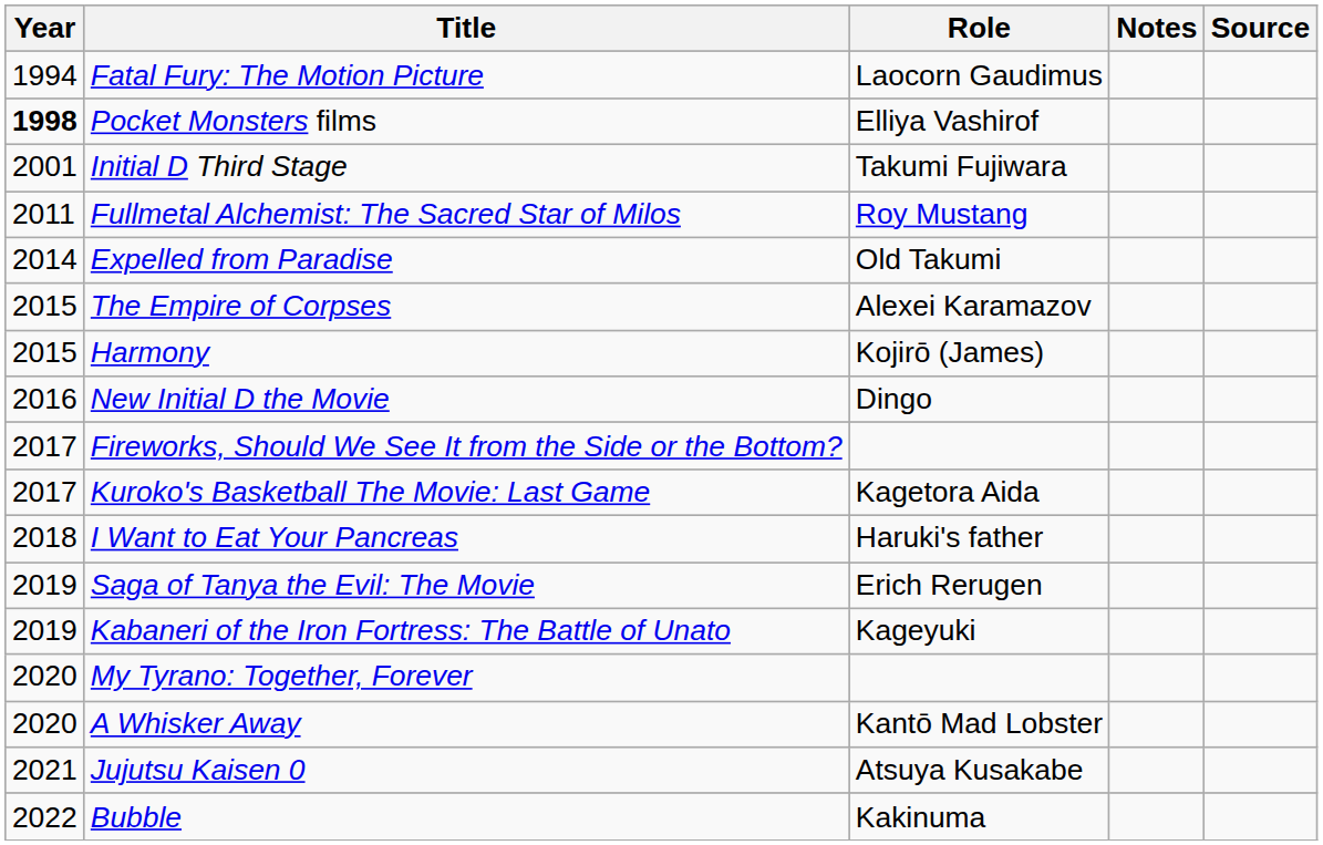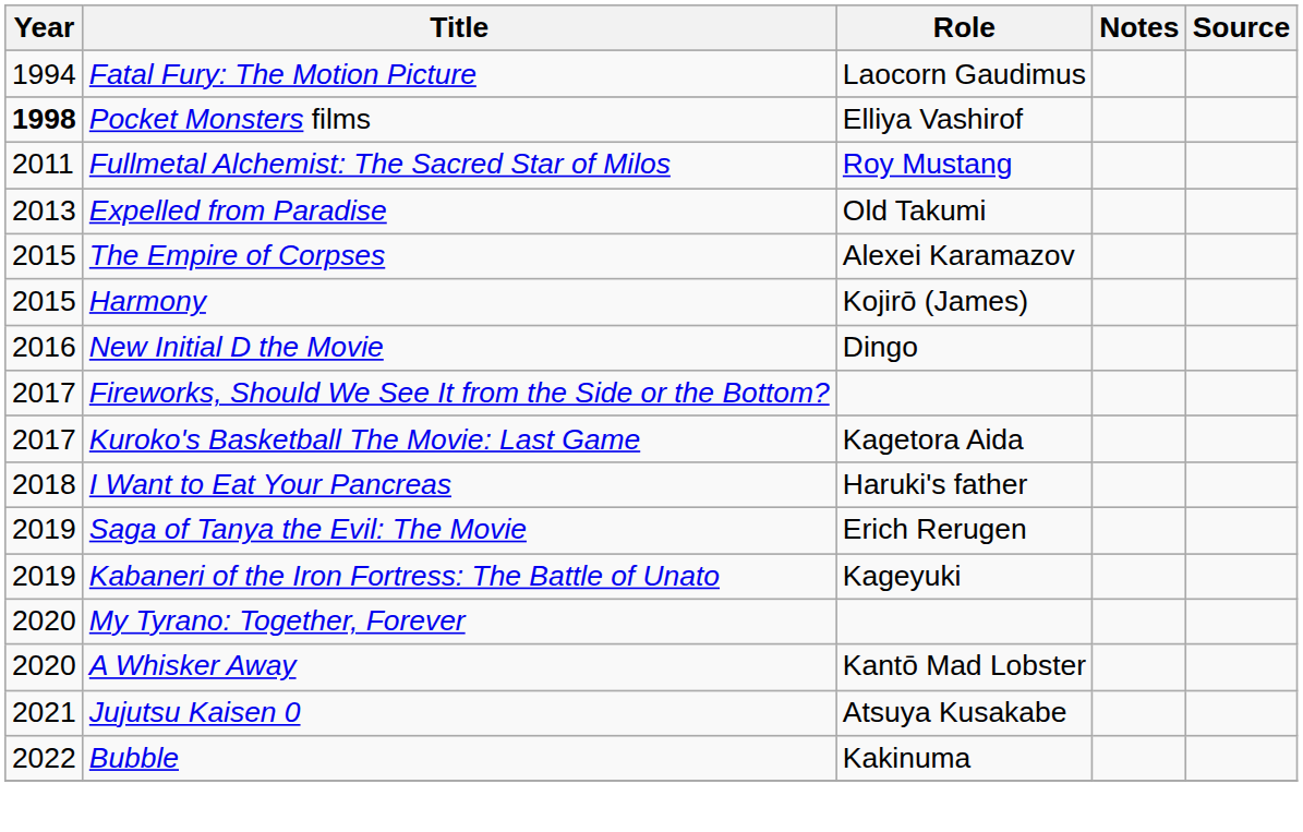 <table class="wikitable sortable">
 <tr>
 <th>Year</th>
 <th>Title</th>
 <th>Role</th>
 <th>Notes</th>
 <th>Source</th>
 </tr>
 <tr>
 <td>1994</td>
 <td><em><a href='#'>Fatal Fury: The Motion Picture</a></em></td>
 <td>Laocorn Gaudimus</td>
 <td></td>
 <td></td>
 </tr>
 <tr>
 <td><strong>1998</strong></td>
 <td><em><a href='#'>Pocket Monsters</a></em> films</td>
 <td>Elliya Vashirof</td>
 <td></td>
 <td></td>
 </tr>
 <tr>
-<td>2001</td>
-<td><em><a href='#'>Initial D</a> Third Stage</em></td>
-<td>Takumi Fujiwara</td>
-<td></td>
-<td></td>
-</tr>
-<tr>
 <td>2011</td>
 <td><em><a href='#'>Fullmetal Alchemist: The Sacred Star of Milos</a></em></td>
 <td><a href='#'>Roy Mustang</a></td>
 <td></td>
 <td></td>
 </tr>
 <tr>
-<td>2014</td>
+<td>2013</td>
 <td><em><a href='#'>Expelled from Paradise</a></em></td>
 <td>Old Takumi</td>
 <td></td>
 <td></td>
 </tr>
 <tr>
 <td>2015</td>
 <td><em><a href='#'>The Empire of Corpses</a></em></td>
 <td>Alexei Karamazov</td>
 <td></td>
 <td></td>
 </tr>
 <tr>
 <td>2015</td>
 <td><em><a href='#'>Harmony</a></em></td>
 <td>Kojirō (James)</td>
 <td></td>
 <td></td>
 </tr>
 <tr>
 <td>2016</td>
 <td><em><a href='#'>New Initial D the Movie</a></em></td>
 <td>Dingo</td>
 <td></td>
 <td></td>
 </tr>
 <tr>
 <td>2017</td>
 <td><em><a href='#'>Fireworks, Should We See It from the Side or the Bottom?</a></em></td>
 <td></td>
 <td></td>
 <td></td>
 </tr>
 <tr>
 <td>2017</td>
 <td><em><a href='#'>Kuroko's Basketball The Movie: Last Game</a></em></td>
 <td>Kagetora Aida</td>
 <td></td>
 <td></td>
 </tr>
 <tr>
 <td>2018</td>
 <td><em><a href='#'>I Want to Eat Your Pancreas</a></em></td>
 <td>Haruki's father</td>
 <td></td>
 <td></td>
 </tr>
 <tr>
 <td>2019</td>
 <td><em><a href='#'>Saga of Tanya the Evil: The Movie</a></em></td>
 <td>Erich Rerugen</td>
 <td></td>
 <td></td>
 </tr>
 <tr>
 <td>2019</td>
 <td><em><a href='#'>Kabaneri of the Iron Fortress: The Battle of Unato</a></em></td>
 <td>Kageyuki</td>
 <td></td>
 <td></td>
 </tr>
 <tr>
 <td>2020</td>
 <td><em><a href='#'>My Tyrano: Together, Forever</a></em></td>
 <td></td>
 <td></td>
 <td></td>
 </tr>
 <tr>
 <td>2020</td>
 <td><em><a href='#'>A Whisker Away</a></em></td>
 <td>Kantō Mad Lobster</td>
 <td></td>
 <td></td>
 </tr>
 <tr>
 <td>2021</td>
 <td><em><a href='#'>Jujutsu Kaisen 0</a></em></td>
 <td>Atsuya Kusakabe</td>
 <td></td>
 <td></td>
 </tr>
 <tr>
 <td>2022</td>
 <td><em><a href='#'>Bubble</a></em></td>
 <td>Kakinuma</td>
 <td></td>
 <td></td>
 </tr>
 <tr>
 </tr>
 </table>
